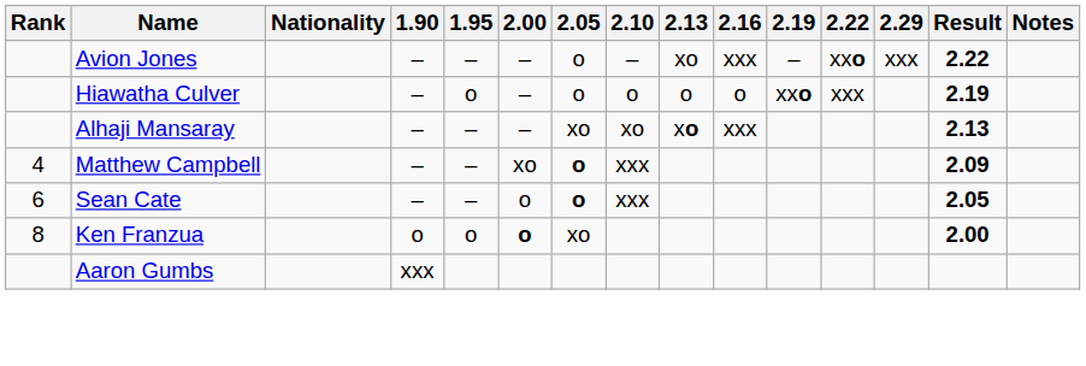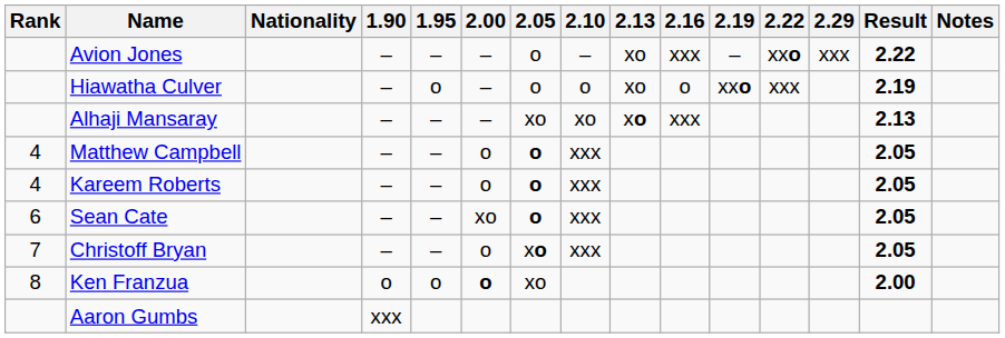 <table class="wikitable sortable" style="text-align:center">
 <tr>
 <th>Rank</th>
 <th>Name</th>
 <th>Nationality</th>
 <th>1.90</th>
 <th>1.95</th>
 <th>2.00</th>
 <th>2.05</th>
 <th>2.10</th>
 <th>2.13</th>
 <th>2.16</th>
 <th>2.19</th>
 <th>2.22</th>
 <th>2.29</th>
 <th>Result</th>
 <th>Notes</th>
 </tr>
 <tr>
 <td></td>
 <td align=left><a href='#'>Avion Jones</a></td>
 <td align=left></td>
 <td>–</td>
 <td>–</td>
 <td>–</td>
 <td>o</td>
 <td>–</td>
 <td>xo</td>
 <td>xxx</td>
 <td>–</td>
 <td>xx<strong>o</strong></td>
 <td>xxx</td>
 <td><strong>2.22</strong></td>
 <td></td>
 </tr>
 <tr>
 <td></td>
 <td align=left><a href='#'>Hiawatha Culver</a></td>
 <td align=left></td>
 <td>–</td>
 <td>o</td>
 <td>–</td>
 <td>o</td>
 <td>o</td>
-<td>o</td>
+<td>xo</td>
 <td>o</td>
 <td>xx<strong>o</strong></td>
 <td>xxx</td>
 <td></td>
 <td><strong>2.19</strong></td>
 <td></td>
 </tr>
 <tr>
 <td></td>
 <td align=left><a href='#'>Alhaji Mansaray</a></td>
 <td align=left></td>
 <td>–</td>
 <td>–</td>
 <td>–</td>
 <td>xo</td>
 <td>xo</td>
 <td>x<strong>o</strong></td>
 <td>xxx</td>
 <td></td>
 <td></td>
 <td></td>
 <td><strong>2.13</strong></td>
 <td></td>
 </tr>
 <tr>
 <td>4</td>
 <td align=left><a href='#'>Matthew Campbell</a></td>
 <td align=left></td>
 <td>–</td>
 <td>–</td>
+<td>o</td>
+<td><strong>o</strong></td>
+<td>xxx</td>
+<td></td>
+<td></td>
+<td></td>
+<td></td>
+<td></td>
+<td><strong>2.05</strong></td>
+<td></td>
+</tr>
+<tr>
+<td>4</td>
+<td align=left><a href='#'>Kareem Roberts</a></td>
+<td align=left></td>
+<td>–</td>
+<td>–</td>
+<td>o</td>
+<td><strong>o</strong></td>
+<td>xxx</td>
+<td></td>
+<td></td>
+<td></td>
+<td></td>
+<td></td>
+<td><strong>2.05</strong></td>
+<td></td>
+</tr>
+<tr>
+<td>6</td>
+<td align=left><a href='#'>Sean Cate</a></td>
+<td align=left></td>
+<td>–</td>
+<td>–</td>
 <td>xo</td>
 <td><strong>o</strong></td>
 <td>xxx</td>
 <td></td>
 <td></td>
 <td></td>
 <td></td>
 <td></td>
-<td><strong>2.09</strong></td>
+<td><strong>2.05</strong></td>
 <td></td>
 </tr>
 <tr>
-<td>6</td>
-<td align=left><a href='#'>Sean Cate</a></td>
+<td>7</td>
+<td align=left><a href='#'>Christoff Bryan</a></td>
 <td align=left></td>
 <td>–</td>
 <td>–</td>
 <td>o</td>
-<td><strong>o</strong></td>
+<td>x<strong>o</strong></td>
 <td>xxx</td>
 <td></td>
 <td></td>
 <td></td>
 <td></td>
 <td></td>
 <td><strong>2.05</strong></td>
 <td></td>
 </tr>
 <tr>
 <td>8</td>
 <td align=left><a href='#'>Ken Franzua</a></td>
 <td align=left></td>
 <td>o</td>
 <td>o</td>
 <td><strong>o</strong></td>
 <td>xo</td>
 <td></td>
 <td></td>
 <td></td>
 <td></td>
 <td></td>
 <td></td>
 <td><strong>2.00</strong></td>
 <td></td>
 </tr>
 <tr>
 <td></td>
 <td align=left><a href='#'>Aaron Gumbs</a></td>
 <td align=left></td>
 <td>xxx</td>
 <td></td>
 <td></td>
 <td></td>
 <td></td>
 <td></td>
 <td></td>
 <td></td>
 <td></td>
 <td></td>
 <td><strong></strong></td>
 <td></td>
 </tr>
 </table>
